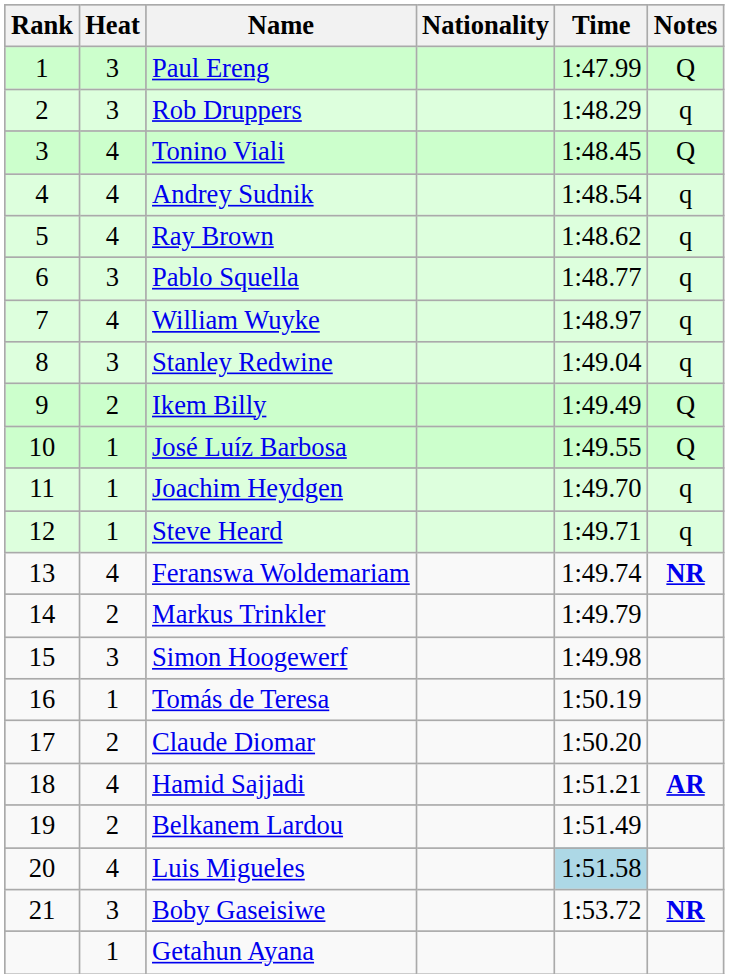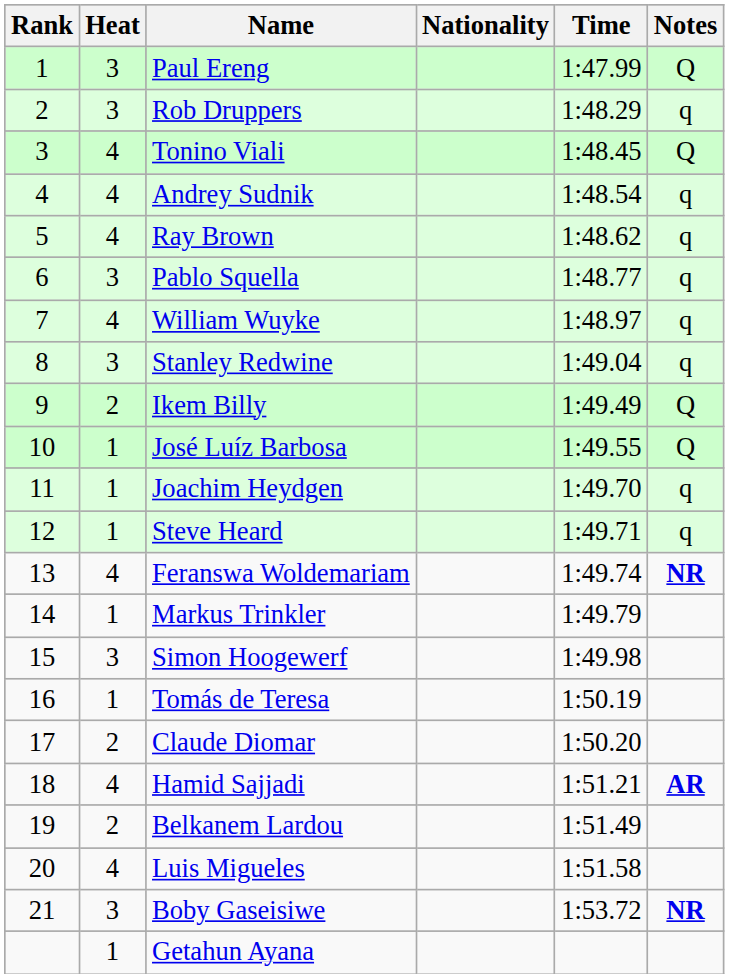 <table class="wikitable sortable" style="text-align:center">
 <tr>
 <th>Rank</th>
 <th>Heat</th>
 <th>Name</th>
 <th>Nationality</th>
 <th>Time</th>
 <th>Notes</th>
 </tr>
 <tr bgcolor=ccffcc>
 <td>1</td>
 <td>3</td>
 <td align="left"><a href='#'>Paul Ereng</a></td>
 <td align=left></td>
 <td>1:47.99</td>
 <td>Q</td>
 </tr>
 <tr bgcolor=ddffdd>
 <td>2</td>
 <td>3</td>
 <td align="left"><a href='#'>Rob Druppers</a></td>
 <td align=left></td>
 <td>1:48.29</td>
 <td>q</td>
 </tr>
 <tr bgcolor=ccffcc>
 <td>3</td>
 <td>4</td>
 <td align="left"><a href='#'>Tonino Viali</a></td>
 <td align=left></td>
 <td>1:48.45</td>
 <td>Q</td>
 </tr>
 <tr bgcolor=ddffdd>
 <td>4</td>
 <td>4</td>
 <td align="left"><a href='#'>Andrey Sudnik</a></td>
 <td align=left></td>
 <td>1:48.54</td>
 <td>q</td>
 </tr>
 <tr bgcolor=ddffdd>
 <td>5</td>
 <td>4</td>
 <td align="left"><a href='#'>Ray Brown</a></td>
 <td align=left></td>
 <td>1:48.62</td>
 <td>q</td>
 </tr>
 <tr bgcolor=ddffdd>
 <td>6</td>
 <td>3</td>
 <td align="left"><a href='#'>Pablo Squella</a></td>
 <td align=left></td>
 <td>1:48.77</td>
 <td>q</td>
 </tr>
 <tr bgcolor=ddffdd>
 <td>7</td>
 <td>4</td>
 <td align="left"><a href='#'>William Wuyke</a></td>
 <td align=left></td>
 <td>1:48.97</td>
 <td>q</td>
 </tr>
 <tr bgcolor=ddffdd>
 <td>8</td>
 <td>3</td>
 <td align="left"><a href='#'>Stanley Redwine</a></td>
 <td align=left></td>
 <td>1:49.04</td>
 <td>q</td>
 </tr>
 <tr bgcolor=ccffcc>
 <td>9</td>
 <td>2</td>
 <td align="left"><a href='#'>Ikem Billy</a></td>
 <td align=left></td>
 <td>1:49.49</td>
 <td>Q</td>
 </tr>
 <tr bgcolor=ccffcc>
 <td>10</td>
 <td>1</td>
 <td align="left"><a href='#'>José Luíz Barbosa</a></td>
 <td align=left></td>
 <td>1:49.55</td>
 <td>Q</td>
 </tr>
 <tr bgcolor=ddffdd>
 <td>11</td>
 <td>1</td>
 <td align="left"><a href='#'>Joachim Heydgen</a></td>
 <td align=left></td>
 <td>1:49.70</td>
 <td>q</td>
 </tr>
 <tr bgcolor=ddffdd>
 <td>12</td>
 <td>1</td>
 <td align="left"><a href='#'>Steve Heard</a></td>
 <td align=left></td>
 <td>1:49.71</td>
 <td>q</td>
 </tr>
 <tr>
 <td>13</td>
 <td>4</td>
 <td align="left"><a href='#'>Feranswa Woldemariam</a></td>
 <td align=left></td>
 <td>1:49.74</td>
 <td><strong><a href='#'>NR</a></strong></td>
 </tr>
 <tr>
 <td>14</td>
-<td>2</td>
+<td>1</td>
 <td align="left"><a href='#'>Markus Trinkler</a></td>
 <td align=left></td>
 <td>1:49.79</td>
 <td></td>
 </tr>
 <tr>
 <td>15</td>
 <td>3</td>
 <td align="left"><a href='#'>Simon Hoogewerf</a></td>
 <td align=left></td>
 <td>1:49.98</td>
 <td></td>
 </tr>
 <tr>
 <td>16</td>
 <td>1</td>
 <td align="left"><a href='#'>Tomás de Teresa</a></td>
 <td align=left></td>
 <td>1:50.19</td>
 <td></td>
 </tr>
 <tr>
 <td>17</td>
 <td>2</td>
 <td align="left"><a href='#'>Claude Diomar</a></td>
 <td align=left></td>
 <td>1:50.20</td>
 <td></td>
 </tr>
 <tr>
 <td>18</td>
 <td>4</td>
 <td align="left"><a href='#'>Hamid Sajjadi</a></td>
 <td align=left></td>
 <td>1:51.21</td>
 <td><strong><a href='#'>AR</a></strong></td>
 </tr>
 <tr>
 <td>19</td>
 <td>2</td>
 <td align="left"><a href='#'>Belkanem Lardou</a></td>
 <td align=left></td>
 <td>1:51.49</td>
 <td></td>
 </tr>
 <tr>
 <td>20</td>
 <td>4</td>
 <td align="left"><a href='#'>Luis Migueles</a></td>
 <td align=left></td>
-<td style="background: lightblue;">1:51.58</td>
+<td>1:51.58</td>
 <td></td>
 </tr>
 <tr>
 <td>21</td>
 <td>3</td>
 <td align="left"><a href='#'>Boby Gaseisiwe</a></td>
 <td align=left></td>
 <td>1:53.72</td>
 <td><strong><a href='#'>NR</a></strong></td>
 </tr>
 <tr>
 <td></td>
 <td>1</td>
 <td align="left"><a href='#'>Getahun Ayana</a></td>
 <td align=left></td>
 <td></td>
 <td></td>
 </tr>
 </table>
